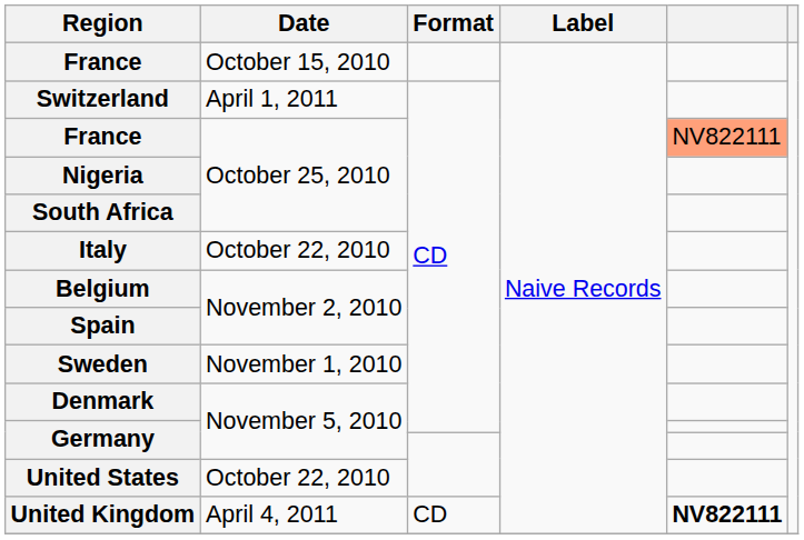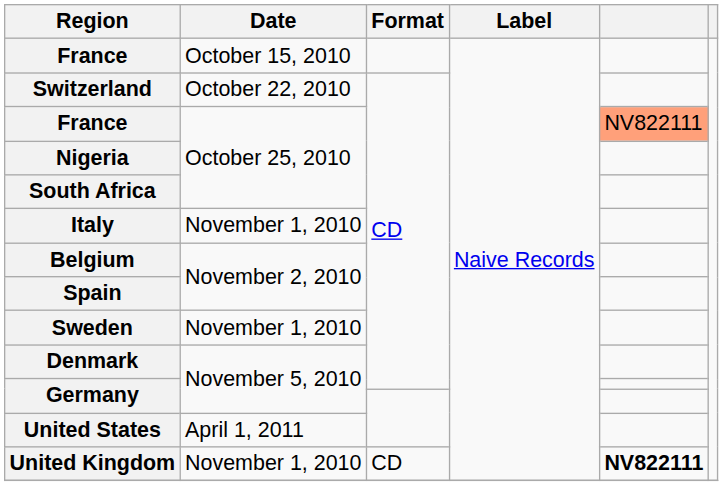 <table class="wikitable plainrowheaders">
 <tr>
 <th scope="col">Region</th>
 <th scope="col">Date</th>
 <th scope="col">Format</th>
 <th scope="col">Label</th>
 <th scope="col"></th>
 <th scope="col"></th>
 </tr>
 <tr>
 <th scope="row">France</th>
 <td>October 15, 2010</td>
 <td></td>
 <td rowspan="14"><a href='#'>Naive Records</a></td>
 <td></td>
 <td rowspan="14"></td>
 </tr>
 <tr>
 <th scope="row">Switzerland</th>
-<td>April 1, 2011</td>
+<td>October 22, 2010</td>
 <td rowspan="10"><a href='#'>CD</a></td>
 <td></td>
 </tr>
 <tr>
 <th scope="row">France</th>
 <td rowspan="3">October 25, 2010</td>
 <td style="background: lightsalmon;">NV822111</td>
 </tr>
 <tr>
 <th scope="row">Nigeria</th>
 <td></td>
 </tr>
 <tr>
 <th scope="row">South Africa</th>
 <td></td>
 </tr>
 <tr>
 <th scope="row">Italy</th>
-<td>October 22, 2010</td>
+<td>November 1, 2010</td>
 <td></td>
 </tr>
 <tr>
 <th scope="row">Belgium</th>
 <td rowspan="2">November 2, 2010</td>
 <td></td>
 </tr>
 <tr>
 <th scope="row">Spain</th>
 <td></td>
 </tr>
 <tr>
 <th scope="row">Sweden</th>
 <td>November 1, 2010</td>
 <td></td>
 </tr>
 <tr>
 <th scope="row">Denmark</th>
 <td rowspan="3">November 5, 2010</td>
 <td></td>
 </tr>
 <tr>
 <th scope="row" rowspan="2">Germany</th>
 <td></td>
 </tr>
 <tr>
 <td rowspan="2"></td>
 <td></td>
 </tr>
 <tr>
 <th scope="row">United States</th>
-<td>October 22, 2010</td>
+<td>April 1, 2011</td>
 <td></td>
 </tr>
 <tr>
 <th scope="row">United Kingdom</th>
-<td>April 4, 2011</td>
+<td>November 1, 2010</td>
 <td>CD</td>
 <td><strong>NV822111</strong></td>
 </tr>
 <tr>
 </tr>
 </table>
